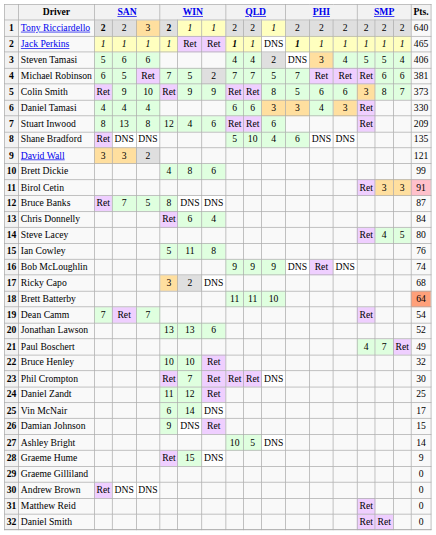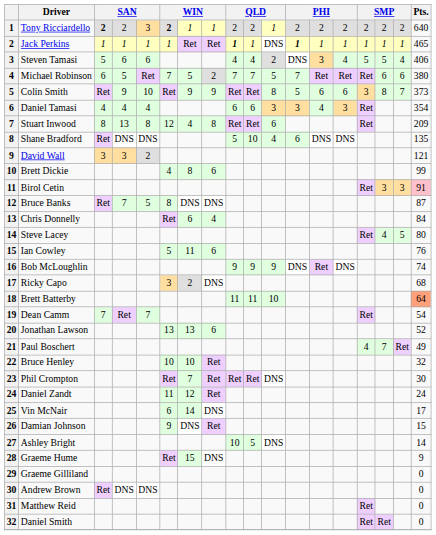 <table class="wikitable" style="font-size:85%; text-align:center">
 <tr>
 <th> </th>
 <th>Driver</th>
 <th colspan=3><a href='#'>SAN</a><br></th>
 <th colspan=3><a href='#'>WIN</a><br></th>
 <th colspan=3><a href='#'>QLD</a><br></th>
 <th colspan=3><a href='#'>PHI</a><br></th>
 <th colspan=3><a href='#'>SMP</a><br></th>
 <th>Pts.</th>
 </tr>
 <tr>
 <th>1</th>
 <td align="left"><a href='#'>Tony Ricciardello</a></td>
 <td style="background:#dfdfdf;"><strong>2</strong></td>
 <td style="background:#dfdfdf;">2</td>
 <td style="background:#ffdf9f;">3</td>
 <td style="background:#dfdfdf;"><strong>2</strong></td>
 <td style="background:#ffffbf;"><em>1</em></td>
 <td style="background:#ffffbf;"><em>1</em></td>
 <td style="background:#dfdfdf;">2</td>
 <td style="background:#dfdfdf;">2</td>
 <td style="background:#ffffbf;"><em>1</em></td>
 <td style="background:#dfdfdf;">2</td>
 <td style="background:#dfdfdf;">2</td>
 <td style="background:#dfdfdf;">2</td>
 <td style="background:#dfdfdf;">2</td>
 <td style="background:#dfdfdf;">2</td>
 <td style="background:#dfdfdf;">2</td>
 <td>640</td>
 </tr>
 <tr>
 <th>2</th>
 <td align="left"><a href='#'>Jack Perkins</a></td>
 <td style="background:#ffffbf;"><em>1</em></td>
 <td style="background:#ffffbf;"><em>1</em></td>
 <td style="background:#ffffbf;"><em>1</em></td>
 <td style="background:#ffffbf;"><em>1</em></td>
 <td style="background:#efcfff;">Ret</td>
 <td style="background:#efcfff;">Ret</td>
 <td style="background:#ffffbf;"><strong><em>1</em></strong></td>
 <td style="background:#ffffbf;"><em>1</em></td>
 <td style="background:#ffffff;">DNS</td>
 <td style="background:#ffffbf;"><strong><em>1</em></strong></td>
 <td style="background:#ffffbf;"><em>1</em></td>
 <td style="background:#ffffbf;"><em>1</em></td>
 <td style="background:#ffffbf;"><em>1</em></td>
 <td style="background:#ffffbf;"><em>1</em></td>
 <td style="background:#ffffbf;"><em>1</em></td>
 <td>465</td>
 </tr>
 <tr>
 <th>3</th>
 <td align="left">Steven Tamasi</td>
 <td style="background:#dfffdf;">5</td>
 <td style="background:#dfffdf;">6</td>
 <td style="background:#dfffdf;">6</td>
 <td></td>
 <td></td>
 <td></td>
 <td style="background:#dfffdf;">4</td>
 <td style="background:#dfffdf;">4</td>
 <td style="background:#dfdfdf;">2</td>
 <td style="background:#ffffff;">DNS</td>
 <td style="background:#ffdf9f;">3</td>
 <td style="background:#dfffdf;">4</td>
 <td style="background:#dfffdf;">5</td>
 <td style="background:#dfffdf;">5</td>
 <td style="background:#dfffdf;">4</td>
 <td>406</td>
 </tr>
 <tr>
 <th>4</th>
 <td align="left">Michael Robinson</td>
 <td style="background:#dfffdf;">6</td>
 <td style="background:#dfffdf;">5</td>
 <td style="background:#efcfff;">Ret</td>
 <td style="background:#dfffdf;">7</td>
 <td style="background:#dfffdf;">5</td>
 <td style="background:#dfdfdf;">2</td>
 <td style="background:#dfffdf;">7</td>
 <td style="background:#dfffdf;">7</td>
 <td style="background:#dfffdf;">5</td>
 <td style="background:#dfffdf;">7</td>
 <td style="background:#efcfff;">Ret</td>
 <td style="background:#efcfff;">Ret</td>
 <td style="background:#efcfff;">Ret</td>
 <td style="background:#dfffdf;">6</td>
 <td style="background:#dfffdf;">6</td>
-<td>381</td>
+<td>380</td>
 </tr>
 <tr>
 <th>5</th>
 <td align="left">Colin Smith</td>
 <td style="background:#efcfff;">Ret</td>
 <td style="background:#dfffdf;">9</td>
 <td style="background:#dfffdf;">10</td>
 <td style="background:#efcfff;">Ret</td>
 <td style="background:#dfffdf;">9</td>
 <td style="background:#dfffdf;">9</td>
 <td style="background:#efcfff;">Ret</td>
 <td style="background:#efcfff;">Ret</td>
 <td style="background:#dfffdf;">8</td>
 <td style="background:#dfffdf;">5</td>
 <td style="background:#dfffdf;">6</td>
 <td style="background:#dfffdf;">6</td>
 <td style="background:#ffdf9f;">3</td>
 <td style="background:#dfffdf;">8</td>
 <td style="background:#dfffdf;">7</td>
 <td>373</td>
 </tr>
 <tr>
 <th>6</th>
 <td align="left">Daniel Tamasi</td>
 <td style="background:#dfffdf;">4</td>
 <td style="background:#dfffdf;">4</td>
 <td style="background:#dfffdf;">4</td>
 <td></td>
 <td></td>
 <td></td>
 <td style="background:#dfffdf;">6</td>
 <td style="background:#dfffdf;">6</td>
 <td style="background:#ffdf9f;">3</td>
 <td style="background:#ffdf9f;">3</td>
 <td style="background:#dfffdf;">4</td>
 <td style="background:#ffdf9f;">3</td>
 <td style="background:#efcfff;">Ret</td>
 <td></td>
 <td></td>
-<td>330</td>
+<td>354</td>
 </tr>
 <tr>
 <th>7</th>
 <td align="left">Stuart Inwood</td>
 <td style="background:#dfffdf;">8</td>
 <td style="background:#dfffdf;">13</td>
 <td style="background:#dfffdf;">8</td>
 <td style="background:#dfffdf;">12</td>
 <td style="background:#dfffdf;">4</td>
-<td style="background:#dfffdf;">6</td>
+<td style="background:#dfffdf;">8</td>
 <td style="background:#efcfff;">Ret</td>
 <td style="background:#efcfff;">Ret</td>
 <td style="background:#dfffdf;">6</td>
 <td></td>
 <td></td>
 <td></td>
 <td style="background:#efcfff;">Ret</td>
 <td></td>
 <td></td>
 <td>209</td>
 </tr>
 <tr>
 <th>8</th>
 <td align="left">Shane Bradford</td>
 <td style="background:#efcfff;">Ret</td>
 <td style="background:#ffffff;">DNS</td>
 <td style="background:#ffffff;">DNS</td>
 <td></td>
 <td></td>
 <td></td>
 <td style="background:#dfffdf;">5</td>
 <td style="background:#dfffdf;">10</td>
 <td style="background:#dfffdf;">4</td>
 <td style="background:#dfffdf;">6</td>
 <td style="background:#ffffff;">DNS</td>
 <td style="background:#ffffff;">DNS</td>
 <td></td>
 <td></td>
 <td></td>
 <td>135</td>
 </tr>
 <tr>
 <th>9</th>
 <td align="left"><a href='#'>David Wall</a></td>
 <td style="background:#ffdf9f;">3</td>
 <td style="background:#ffdf9f;">3</td>
 <td style="background:#dfdfdf;">2</td>
 <td></td>
 <td></td>
 <td></td>
 <td></td>
 <td></td>
 <td></td>
 <td></td>
 <td></td>
 <td></td>
 <td></td>
 <td></td>
 <td></td>
 <td>121</td>
 </tr>
 <tr>
 <th>10</th>
 <td align="left">Brett Dickie</td>
 <td></td>
 <td></td>
 <td></td>
 <td style="background:#dfffdf;">4</td>
 <td style="background:#dfffdf;">8</td>
 <td style="background:#dfffdf;">6</td>
 <td></td>
 <td></td>
 <td></td>
 <td></td>
 <td></td>
 <td></td>
 <td></td>
 <td></td>
 <td></td>
 <td>99</td>
 </tr>
 <tr>
 <th>11</th>
 <td align="left">Birol Cetin</td>
 <td></td>
 <td></td>
 <td></td>
 <td></td>
 <td></td>
 <td></td>
 <td></td>
 <td></td>
 <td></td>
 <td></td>
 <td></td>
 <td></td>
 <td style="background:#efcfff;">Ret</td>
 <td style="background:#ffdf9f;">3</td>
 <td style="background:#ffdf9f;">3</td>
 <td style="background: pink;">91</td>
 </tr>
 <tr>
 <th>12</th>
 <td align="left">Bruce Banks</td>
 <td style="background:#efcfff;">Ret</td>
 <td style="background:#dfffdf;">7</td>
 <td style="background:#dfffdf;">5</td>
 <td style="background:#dfffdf;">8</td>
 <td style="background:#ffffff;">DNS</td>
 <td style="background:#ffffff;">DNS</td>
 <td></td>
 <td></td>
 <td></td>
 <td></td>
 <td></td>
 <td></td>
 <td></td>
 <td></td>
 <td></td>
 <td>87</td>
 </tr>
 <tr>
 <th>13</th>
 <td align="left">Chris Donnelly</td>
 <td></td>
 <td></td>
 <td></td>
 <td style="background:#efcfff;">Ret</td>
 <td style="background:#dfffdf;">6</td>
 <td style="background:#dfffdf;">4</td>
 <td></td>
 <td></td>
 <td></td>
 <td></td>
 <td></td>
 <td></td>
 <td></td>
 <td></td>
 <td></td>
 <td>84</td>
 </tr>
 <tr>
 <th>14</th>
 <td align="left">Steve Lacey</td>
 <td></td>
 <td></td>
 <td></td>
 <td></td>
 <td></td>
 <td></td>
 <td></td>
 <td></td>
 <td></td>
 <td></td>
 <td></td>
 <td></td>
 <td style="background:#efcfff;">Ret</td>
 <td style="background:#dfffdf;">4</td>
 <td style="background:#dfffdf;">5</td>
 <td>80</td>
 </tr>
 <tr>
 <th>15</th>
 <td align="left">Ian Cowley</td>
 <td></td>
 <td></td>
 <td></td>
 <td style="background:#dfffdf;">5</td>
 <td style="background:#dfffdf;">11</td>
-<td style="background:#dfffdf;">8</td>
+<td style="background:#dfffdf;">6</td>
 <td></td>
 <td></td>
 <td></td>
 <td></td>
 <td></td>
 <td></td>
 <td></td>
 <td></td>
 <td></td>
 <td>76</td>
 </tr>
 <tr>
 <th>16</th>
 <td align="left">Bob McLoughlin</td>
 <td></td>
 <td></td>
 <td></td>
 <td></td>
 <td></td>
 <td></td>
 <td style="background:#dfffdf;">9</td>
 <td style="background:#dfffdf;">9</td>
 <td style="background:#dfffdf;">9</td>
 <td style="background:#ffffff;">DNS</td>
 <td style="background:#efcfff;">Ret</td>
 <td style="background:#ffffff;">DNS</td>
 <td></td>
 <td></td>
 <td></td>
 <td>74</td>
 </tr>
 <tr>
 <th>17</th>
 <td align="left">Ricky Capo</td>
 <td></td>
 <td></td>
 <td></td>
 <td style="background:#ffdf9f;">3</td>
 <td style="background:#dfdfdf;">2</td>
 <td style="background:#ffffff;">DNS</td>
 <td></td>
 <td></td>
 <td></td>
 <td></td>
 <td></td>
 <td></td>
 <td></td>
 <td></td>
 <td></td>
 <td>68</td>
 </tr>
 <tr>
 <th>18</th>
 <td align="left">Brett Batterby</td>
 <td></td>
 <td></td>
 <td></td>
 <td></td>
 <td></td>
 <td></td>
 <td style="background:#dfffdf;">11</td>
 <td style="background:#dfffdf;">11</td>
 <td style="background:#dfffdf;">10</td>
 <td></td>
 <td></td>
 <td></td>
 <td></td>
 <td></td>
 <td></td>
 <td style="background: lightsalmon;">64</td>
 </tr>
 <tr>
 <th>19</th>
 <td align="left">Dean Camm</td>
 <td style="background:#dfffdf;">7</td>
 <td style="background:#efcfff;">Ret</td>
 <td style="background:#dfffdf;">7</td>
 <td></td>
 <td></td>
 <td></td>
 <td></td>
 <td></td>
 <td></td>
 <td></td>
 <td></td>
 <td></td>
 <td style="background:#efcfff;">Ret</td>
 <td></td>
 <td></td>
 <td>54</td>
 </tr>
 <tr>
 <th>20</th>
 <td align="left">Jonathan Lawson</td>
 <td></td>
 <td></td>
 <td></td>
 <td style="background:#dfffdf;">13</td>
 <td style="background:#dfffdf;">13</td>
 <td style="background:#dfffdf;">6</td>
 <td></td>
 <td></td>
 <td></td>
 <td></td>
 <td></td>
 <td></td>
 <td></td>
 <td></td>
 <td></td>
 <td>52</td>
 </tr>
 <tr>
 <th>21</th>
 <td align="left">Paul Boschert</td>
 <td></td>
 <td></td>
 <td></td>
 <td></td>
 <td></td>
 <td></td>
 <td></td>
 <td></td>
 <td></td>
 <td></td>
 <td></td>
 <td></td>
 <td style="background:#dfffdf;">4</td>
 <td style="background:#dfffdf;">7</td>
 <td style="background:#efcfff;">Ret</td>
 <td>49</td>
 </tr>
 <tr>
 <th>22</th>
 <td align="left">Bruce Henley</td>
 <td></td>
 <td></td>
 <td></td>
 <td style="background:#dfffdf;">10</td>
 <td style="background:#dfffdf;">10</td>
 <td style="background:#efcfff;">Ret</td>
 <td></td>
 <td></td>
 <td></td>
 <td></td>
 <td></td>
 <td></td>
 <td></td>
 <td></td>
 <td></td>
 <td>32</td>
 </tr>
 <tr>
 <th>23</th>
 <td align="left">Phil Crompton</td>
 <td></td>
 <td></td>
 <td></td>
 <td style="background:#efcfff;">Ret</td>
 <td style="background:#dfffdf;">7</td>
 <td style="background:#efcfff;">Ret</td>
 <td style="background:#efcfff;">Ret</td>
 <td style="background:#efcfff;">Ret</td>
 <td style="background:#ffffff;">DNS</td>
 <td></td>
 <td></td>
 <td></td>
 <td></td>
 <td></td>
 <td></td>
 <td>30</td>
 </tr>
 <tr>
 <th>24</th>
 <td align="left">Daniel Zandt</td>
 <td></td>
 <td></td>
 <td></td>
 <td style="background:#dfffdf;">11</td>
 <td style="background:#dfffdf;">12</td>
 <td style="background:#efcfff;">Ret</td>
 <td></td>
 <td></td>
 <td></td>
 <td></td>
 <td></td>
 <td></td>
 <td></td>
 <td></td>
 <td></td>
-<td>25</td>
+<td>24</td>
 </tr>
 <tr>
 <th>25</th>
 <td align="left">Vin McNair</td>
 <td></td>
 <td></td>
 <td></td>
 <td style="background:#dfffdf;">6</td>
 <td style="background:#dfffdf;">14</td>
 <td style="background:#ffffff;">DNS</td>
 <td></td>
 <td></td>
 <td></td>
 <td></td>
 <td></td>
 <td></td>
 <td></td>
 <td></td>
 <td></td>
 <td>17</td>
 </tr>
 <tr>
 <th>26</th>
 <td align="left">Damian Johnson</td>
 <td></td>
 <td></td>
 <td></td>
 <td style="background:#dfffdf;">9</td>
 <td style="background:#ffffff;">DNS</td>
 <td style="background:#efcfff;">Ret</td>
 <td></td>
 <td></td>
 <td></td>
 <td></td>
 <td></td>
 <td></td>
 <td></td>
 <td></td>
 <td></td>
 <td>15</td>
 </tr>
 <tr>
 <th>27</th>
 <td align="left">Ashley Bright</td>
 <td></td>
 <td></td>
 <td></td>
 <td></td>
 <td></td>
 <td></td>
 <td style="background:#dfffdf;">10</td>
 <td style="background:#dfffdf;">5</td>
 <td style="background:#ffffff;">DNS</td>
 <td></td>
 <td></td>
 <td></td>
 <td></td>
 <td></td>
 <td></td>
 <td>14</td>
 </tr>
 <tr>
 <th>28</th>
 <td align="left">Graeme Hume</td>
 <td></td>
 <td></td>
 <td></td>
 <td style="background:#efcfff;">Ret</td>
 <td style="background:#dfffdf;">15</td>
 <td style="background:#ffffff;">DNS</td>
 <td></td>
 <td></td>
 <td></td>
 <td></td>
 <td></td>
 <td></td>
 <td></td>
 <td></td>
 <td></td>
 <td>9</td>
 </tr>
 <tr>
 <th>29</th>
 <td align="left">Graeme Gilliland</td>
 <td></td>
 <td></td>
 <td></td>
 <td></td>
 <td></td>
 <td></td>
 <td></td>
 <td></td>
 <td></td>
 <td></td>
 <td></td>
 <td></td>
 <td></td>
 <td></td>
 <td></td>
 <td>0</td>
 </tr>
 <tr>
 <th>30</th>
 <td align="left">Andrew Brown</td>
 <td style="background:#efcfff;">Ret</td>
 <td style="background:#ffffff;">DNS</td>
 <td style="background:#ffffff;">DNS</td>
 <td></td>
 <td></td>
 <td></td>
 <td></td>
 <td></td>
 <td></td>
 <td></td>
 <td></td>
 <td></td>
 <td></td>
 <td></td>
 <td></td>
 <td>0</td>
 </tr>
 <tr>
 <th>31</th>
 <td align="left">Matthew Reid</td>
 <td></td>
 <td></td>
 <td></td>
 <td></td>
 <td></td>
 <td></td>
 <td></td>
 <td></td>
 <td></td>
 <td></td>
 <td></td>
 <td></td>
 <td style="background:#efcfff;">Ret</td>
 <td></td>
 <td></td>
 <td>0</td>
 </tr>
 <tr>
 <th>32</th>
 <td align="left">Daniel Smith</td>
 <td></td>
 <td></td>
 <td></td>
 <td></td>
 <td></td>
 <td></td>
 <td></td>
 <td></td>
 <td></td>
 <td></td>
 <td></td>
 <td></td>
 <td style="background:#efcfff;">Ret</td>
 <td style="background:#efcfff;">Ret</td>
 <td></td>
 <td>0</td>
 </tr>
 <tr>
 </tr>
 </table>
